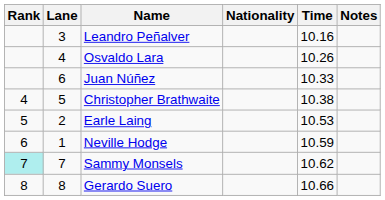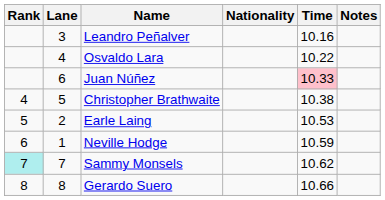 <table class="wikitable sortable" style="text-align:center;font-size:95%">
 <tr>
 <th>Rank</th>
 <th>Lane</th>
 <th>Name</th>
 <th>Nationality</th>
 <th>Time</th>
 <th>Notes</th>
 </tr>
 <tr>
 <td></td>
 <td>3</td>
 <td align=left><a href='#'>Leandro Peñalver</a></td>
 <td align=left></td>
 <td>10.16</td>
 <td></td>
 </tr>
 <tr>
 <td></td>
 <td>4</td>
 <td align=left><a href='#'>Osvaldo Lara</a></td>
 <td align=left></td>
-<td>10.26</td>
+<td>10.22</td>
 <td></td>
 </tr>
 <tr>
 <td></td>
 <td>6</td>
 <td align=left><a href='#'>Juan Núñez</a></td>
 <td align=left></td>
-<td>10.33</td>
+<td style="background: pink;">10.33</td>
 <td></td>
 </tr>
 <tr>
 <td>4</td>
 <td>5</td>
 <td align=left><a href='#'>Christopher Brathwaite</a></td>
 <td align=left></td>
 <td>10.38</td>
 <td></td>
 </tr>
 <tr>
 <td>5</td>
 <td>2</td>
 <td align=left><a href='#'>Earle Laing</a></td>
 <td align=left></td>
 <td>10.53</td>
 <td></td>
 </tr>
 <tr>
 <td>6</td>
 <td>1</td>
 <td align=left><a href='#'>Neville Hodge</a></td>
 <td align=left></td>
 <td>10.59</td>
 <td></td>
 </tr>
 <tr>
 <td style="background: paleturquoise;">7</td>
 <td>7</td>
 <td align=left><a href='#'>Sammy Monsels</a></td>
 <td align=left></td>
 <td>10.62</td>
 <td></td>
 </tr>
 <tr>
 <td>8</td>
 <td>8</td>
 <td align=left><a href='#'>Gerardo Suero</a></td>
 <td align=left></td>
 <td>10.66</td>
 <td></td>
 </tr>
 </table>
